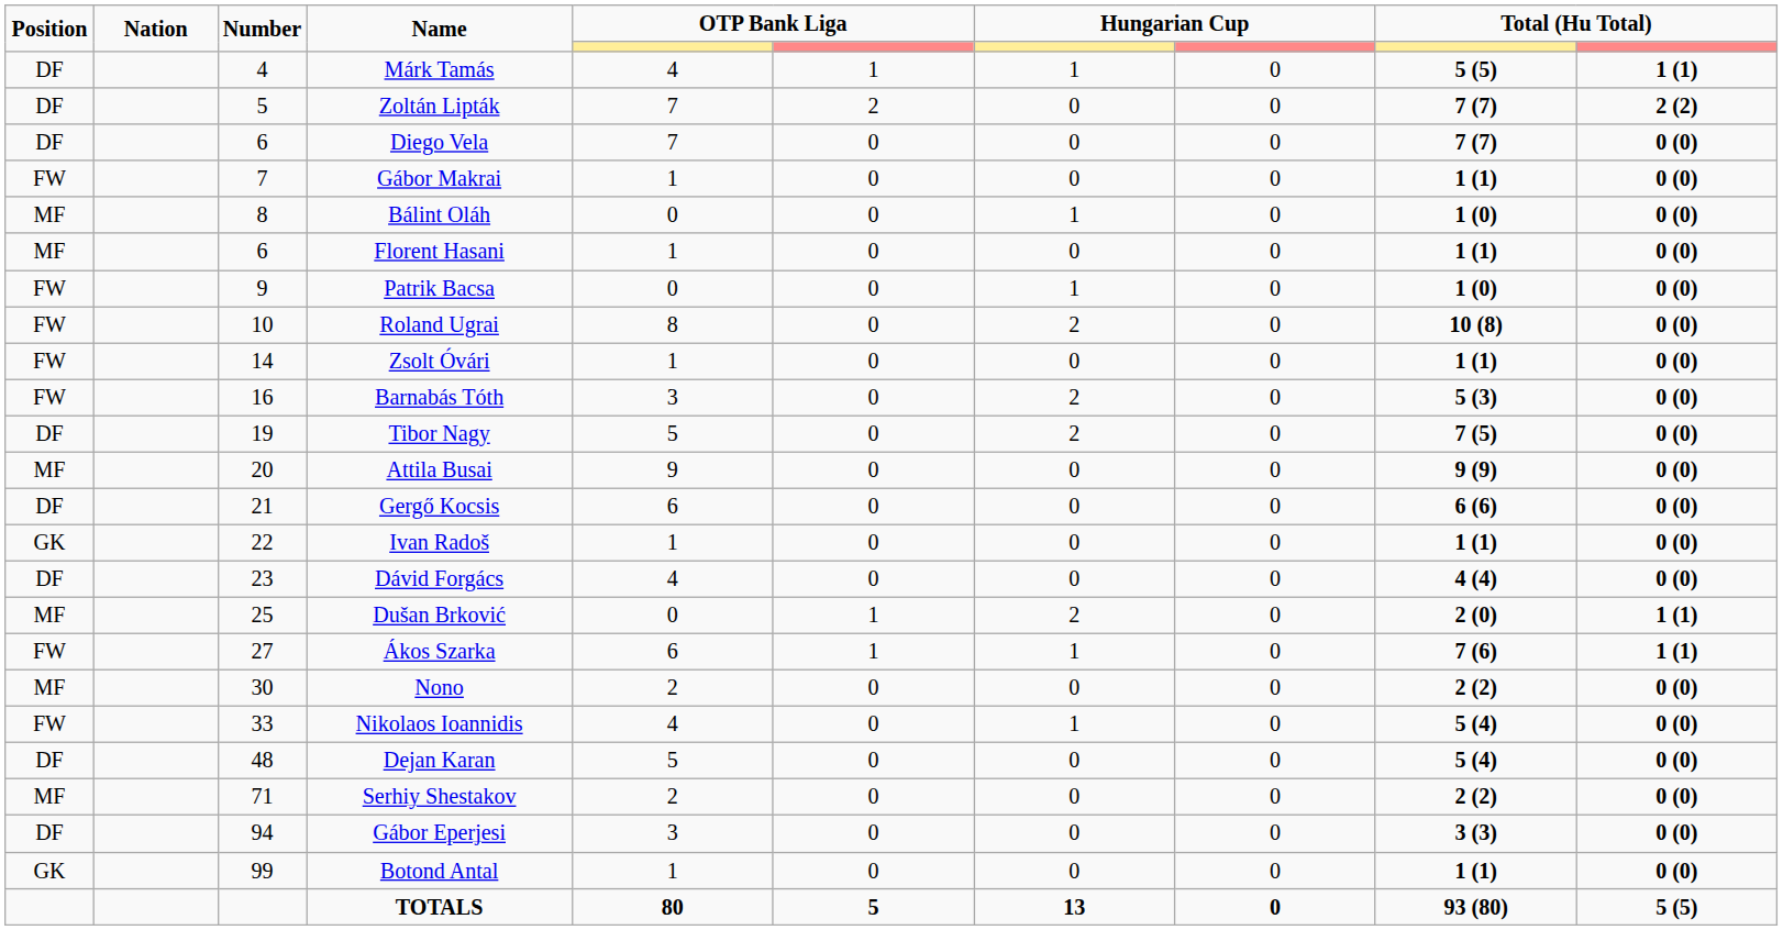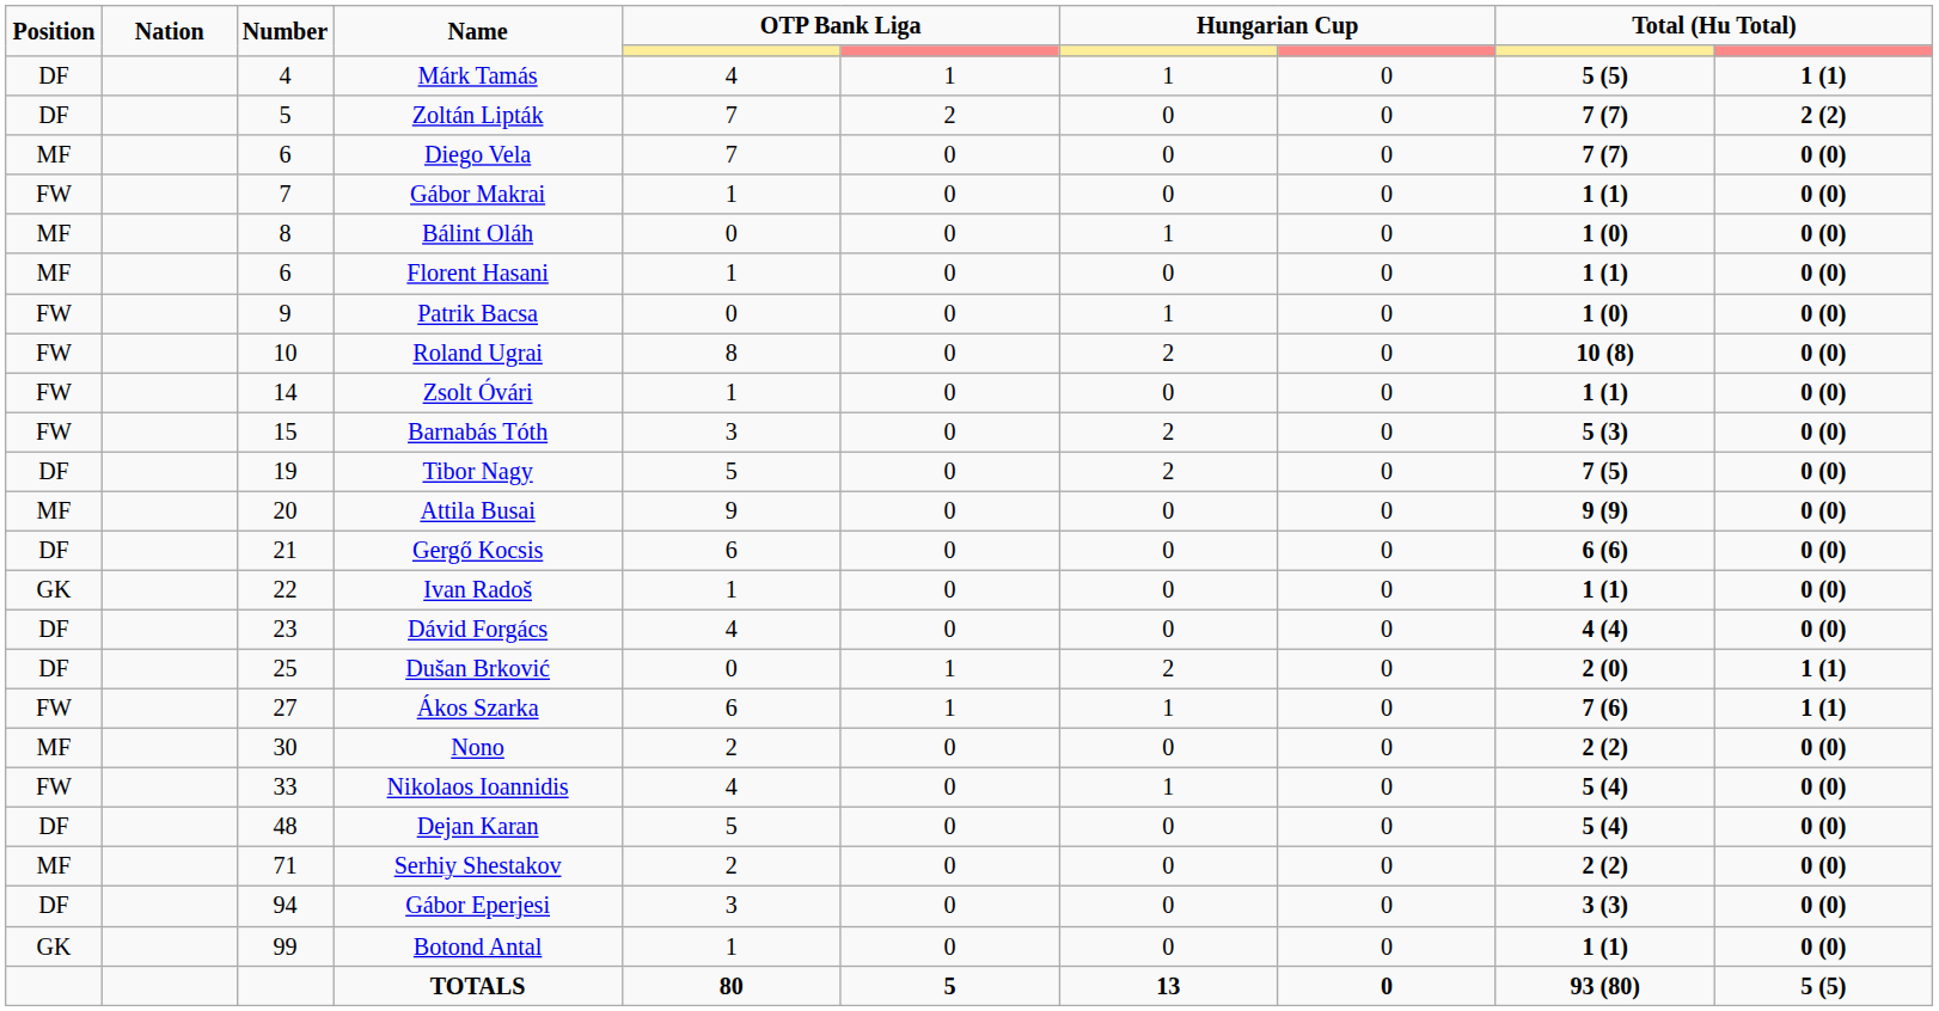 <table class="wikitable" style="font-size: 95%; text-align: center;">
 <tr>
 <td rowspan="2" width="5%" align="center"><strong>Position</strong></td>
 <td rowspan="2" width="7%" align="center"><strong>Nation</strong></td>
 <td rowspan="2" width="5%" align="center"><strong>Number</strong></td>
 <td rowspan="2" width="15%" align="center"><strong>Name</strong></td>
 <td colspan="2" align="center"><strong>OTP Bank Liga</strong></td>
 <td colspan="2" align="center"><strong>Hungarian Cup</strong></td>
 <td colspan="2" align="center"><strong>Total (Hu Total)</strong></td>
 </tr>
 <tr>
 <th width=60 style="background: #FFEE99"></th>
 <th width=60 style="background: #FF8888"></th>
 <th width=60 style="background: #FFEE99"></th>
 <th width=60 style="background: #FF8888"></th>
 <th width=60 style="background: #FFEE99"></th>
 <th width=60 style="background: #FF8888"></th>
 </tr>
 <tr>
 <td>DF</td>
 <td></td>
 <td>4</td>
 <td><a href='#'>Márk Tamás</a></td>
 <td>4</td>
 <td>1</td>
 <td>1</td>
 <td>0</td>
 <td><strong>5 (5)</strong></td>
 <td><strong>1 (1)</strong></td>
 </tr>
 <tr>
 <td>DF</td>
 <td></td>
 <td>5</td>
 <td><a href='#'>Zoltán Lipták</a></td>
 <td>7</td>
 <td>2</td>
 <td>0</td>
 <td>0</td>
 <td><strong>7 (7)</strong></td>
 <td><strong>2 (2)</strong></td>
 </tr>
 <tr>
-<td>DF</td>
+<td>MF</td>
 <td></td>
 <td>6</td>
 <td><a href='#'>Diego Vela</a></td>
 <td>7</td>
 <td>0</td>
 <td>0</td>
 <td>0</td>
 <td><strong>7 (7)</strong></td>
 <td><strong>0 (0)</strong></td>
 </tr>
 <tr>
 <td>FW</td>
 <td></td>
 <td>7</td>
 <td><a href='#'>Gábor Makrai</a></td>
 <td>1</td>
 <td>0</td>
 <td>0</td>
 <td>0</td>
 <td><strong>1 (1)</strong></td>
 <td><strong>0 (0)</strong></td>
 </tr>
 <tr>
 <td>MF</td>
 <td></td>
 <td>8</td>
 <td><a href='#'>Bálint Oláh</a></td>
 <td>0</td>
 <td>0</td>
 <td>1</td>
 <td>0</td>
 <td><strong>1 (0)</strong></td>
 <td><strong>0 (0)</strong></td>
 </tr>
 <tr>
 <td>MF</td>
 <td></td>
 <td>6</td>
 <td><a href='#'>Florent Hasani</a></td>
 <td>1</td>
 <td>0</td>
 <td>0</td>
 <td>0</td>
 <td><strong>1 (1)</strong></td>
 <td><strong>0 (0)</strong></td>
 </tr>
 <tr>
 <td>FW</td>
 <td></td>
 <td>9</td>
 <td><a href='#'>Patrik Bacsa</a></td>
 <td>0</td>
 <td>0</td>
 <td>1</td>
 <td>0</td>
 <td><strong>1 (0)</strong></td>
 <td><strong>0 (0)</strong></td>
 </tr>
 <tr>
 <td>FW</td>
 <td></td>
 <td>10</td>
 <td><a href='#'>Roland Ugrai</a></td>
 <td>8</td>
 <td>0</td>
 <td>2</td>
 <td>0</td>
 <td><strong>10 (8)</strong></td>
 <td><strong>0 (0)</strong></td>
 </tr>
 <tr>
 <td>FW</td>
 <td></td>
 <td>14</td>
 <td><a href='#'>Zsolt Óvári</a></td>
 <td>1</td>
 <td>0</td>
 <td>0</td>
 <td>0</td>
 <td><strong>1 (1)</strong></td>
 <td><strong>0 (0)</strong></td>
 </tr>
 <tr>
 <td>FW</td>
 <td></td>
-<td>16</td>
+<td>15</td>
 <td><a href='#'>Barnabás Tóth</a></td>
 <td>3</td>
 <td>0</td>
 <td>2</td>
 <td>0</td>
 <td><strong>5 (3)</strong></td>
 <td><strong>0 (0)</strong></td>
 </tr>
 <tr>
 <td>DF</td>
 <td></td>
 <td>19</td>
 <td><a href='#'>Tibor Nagy</a></td>
 <td>5</td>
 <td>0</td>
 <td>2</td>
 <td>0</td>
 <td><strong>7 (5)</strong></td>
 <td><strong>0 (0)</strong></td>
 </tr>
 <tr>
 <td>MF</td>
 <td></td>
 <td>20</td>
 <td><a href='#'>Attila Busai</a></td>
 <td>9</td>
 <td>0</td>
 <td>0</td>
 <td>0</td>
 <td><strong>9 (9)</strong></td>
 <td><strong>0 (0)</strong></td>
 </tr>
 <tr>
 <td>DF</td>
 <td></td>
 <td>21</td>
 <td><a href='#'>Gergő Kocsis</a></td>
 <td>6</td>
 <td>0</td>
 <td>0</td>
 <td>0</td>
 <td><strong>6 (6)</strong></td>
 <td><strong>0 (0)</strong></td>
 </tr>
 <tr>
 <td>GK</td>
 <td></td>
 <td>22</td>
 <td><a href='#'>Ivan Radoš</a></td>
 <td>1</td>
 <td>0</td>
 <td>0</td>
 <td>0</td>
 <td><strong>1 (1)</strong></td>
 <td><strong>0 (0)</strong></td>
 </tr>
 <tr>
 <td>DF</td>
 <td></td>
 <td>23</td>
 <td><a href='#'>Dávid Forgács</a></td>
 <td>4</td>
 <td>0</td>
 <td>0</td>
 <td>0</td>
 <td><strong>4 (4)</strong></td>
 <td><strong>0 (0)</strong></td>
 </tr>
 <tr>
-<td>MF</td>
+<td>DF</td>
 <td></td>
 <td>25</td>
 <td><a href='#'>Dušan Brković</a></td>
 <td>0</td>
 <td>1</td>
 <td>2</td>
 <td>0</td>
 <td><strong>2 (0)</strong></td>
 <td><strong>1 (1)</strong></td>
 </tr>
 <tr>
 <td>FW</td>
 <td></td>
 <td>27</td>
 <td><a href='#'>Ákos Szarka</a></td>
 <td>6</td>
 <td>1</td>
 <td>1</td>
 <td>0</td>
 <td><strong>7 (6)</strong></td>
 <td><strong>1 (1)</strong></td>
 </tr>
 <tr>
 <td>MF</td>
 <td></td>
 <td>30</td>
 <td><a href='#'>Nono</a></td>
 <td>2</td>
 <td>0</td>
 <td>0</td>
 <td>0</td>
 <td><strong>2 (2)</strong></td>
 <td><strong>0 (0)</strong></td>
 </tr>
 <tr>
 <td>FW</td>
 <td></td>
 <td>33</td>
 <td><a href='#'>Nikolaos Ioannidis</a></td>
 <td>4</td>
 <td>0</td>
 <td>1</td>
 <td>0</td>
 <td><strong>5 (4)</strong></td>
 <td><strong>0 (0)</strong></td>
 </tr>
 <tr>
 <td>DF</td>
 <td></td>
 <td>48</td>
 <td><a href='#'>Dejan Karan</a></td>
 <td>5</td>
 <td>0</td>
 <td>0</td>
 <td>0</td>
 <td><strong>5 (4)</strong></td>
 <td><strong>0 (0)</strong></td>
 </tr>
 <tr>
 <td>MF</td>
 <td></td>
 <td>71</td>
 <td><a href='#'>Serhiy Shestakov</a></td>
 <td>2</td>
 <td>0</td>
 <td>0</td>
 <td>0</td>
 <td><strong>2 (2)</strong></td>
 <td><strong>0 (0)</strong></td>
 </tr>
 <tr>
 <td>DF</td>
 <td></td>
 <td>94</td>
 <td><a href='#'>Gábor Eperjesi</a></td>
 <td>3</td>
 <td>0</td>
 <td>0</td>
 <td>0</td>
 <td><strong>3 (3)</strong></td>
 <td><strong>0 (0)</strong></td>
 </tr>
 <tr>
 <td>GK</td>
 <td></td>
 <td>99</td>
 <td><a href='#'>Botond Antal</a></td>
 <td>1</td>
 <td>0</td>
 <td>0</td>
 <td>0</td>
 <td><strong>1 (1)</strong></td>
 <td><strong>0 (0)</strong></td>
 </tr>
 <tr>
 <td></td>
 <td></td>
 <td></td>
 <td><strong>TOTALS</strong></td>
 <td><strong>80</strong></td>
 <td><strong>5</strong></td>
 <td><strong>13</strong></td>
 <td><strong>0</strong></td>
 <td><strong>93 (80)</strong></td>
 <td><strong>5 (5)</strong></td>
 </tr>
 <tr>
 </tr>
 </table>
